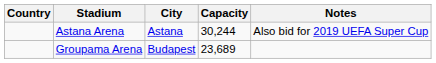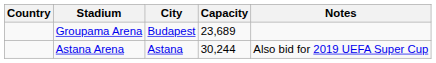 <table class="wikitable sortable">
 <tr>
 <th>Country</th>
 <th>Stadium</th>
 <th>City</th>
 <th>Capacity</th>
 <th>Notes</th>
 </tr>
 <tr>
 <td></td>
+<td><a href='#'>Groupama Arena</a></td>
+<td><a href='#'>Budapest</a></td>
+<td>23,689</td>
+<td></td>
+</tr>
+<tr>
+<td></td>
 <td><a href='#'>Astana Arena</a></td>
 <td><a href='#'>Astana</a></td>
 <td>30,244</td>
 <td>Also bid for <a href='#'>2019 UEFA Super Cup</a></td>
 </tr>
-<tr>
-<td></td>
-<td><a href='#'>Groupama Arena</a></td>
-<td><a href='#'>Budapest</a></td>
-<td>23,689</td>
-<td></td>
-</tr>
 </table>
